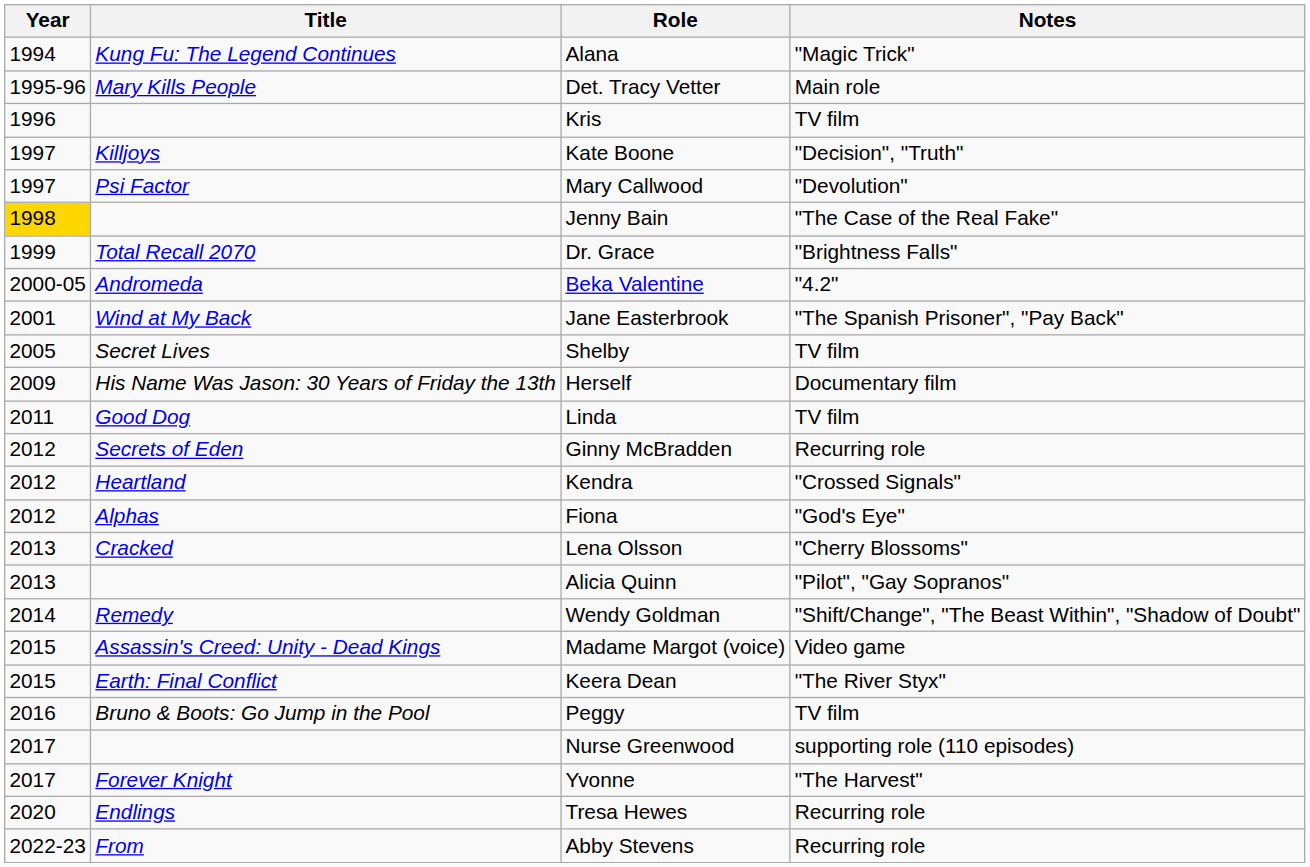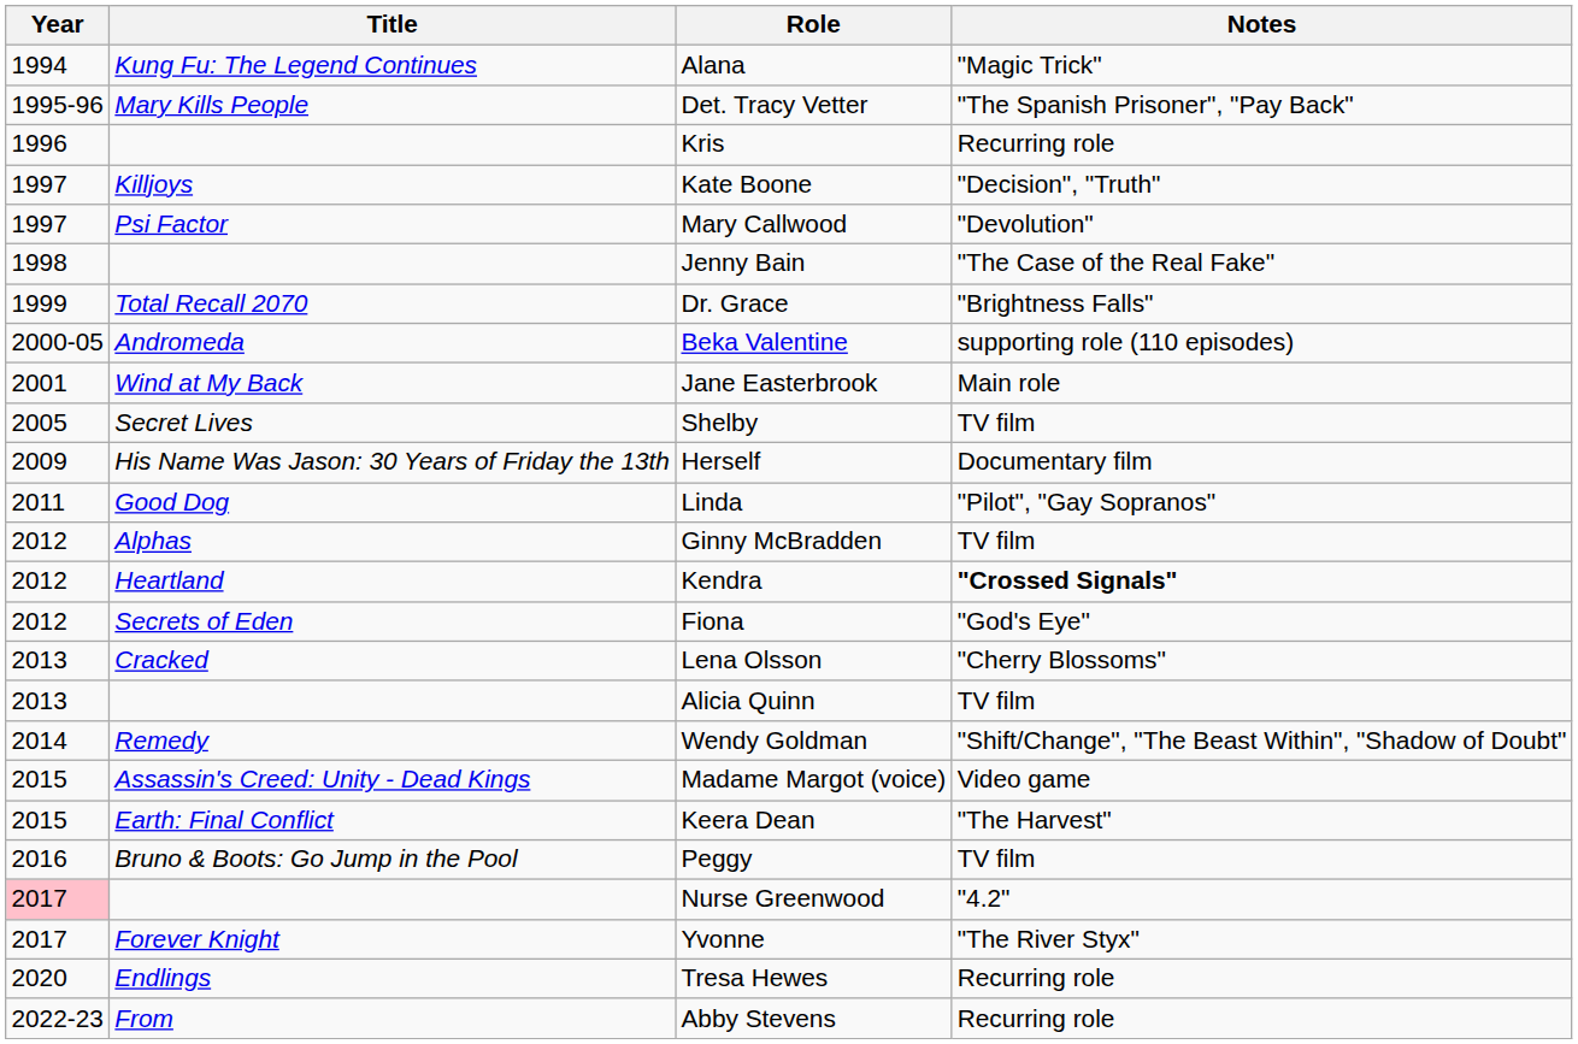 <table class="wikitable sortable">
 <tr>
 <th>Year</th>
 <th>Title</th>
 <th>Role</th>
 <th class="unsortable">Notes</th>
 </tr>
 <tr>
 <td>1994</td>
 <td><em><a href='#'>Kung Fu: The Legend Continues</a></em></td>
 <td>Alana</td>
 <td>"Magic Trick"</td>
 </tr>
 <tr>
 <td>1995-96</td>
 <td><em><a href='#'>Mary Kills People</a></em></td>
 <td>Det. Tracy Vetter</td>
-<td>Main role</td>
+<td>"The Spanish Prisoner", "Pay Back"</td>
 </tr>
 <tr>
 <td>1996</td>
 <td><em></em></td>
 <td>Kris</td>
-<td>TV film</td>
+<td>Recurring role</td>
 </tr>
 <tr>
 <td>1997</td>
 <td><em><a href='#'>Killjoys</a></em></td>
 <td>Kate Boone</td>
 <td>"Decision", "Truth"</td>
 </tr>
 <tr>
 <td>1997</td>
 <td><em><a href='#'>Psi Factor</a></em></td>
 <td>Mary Callwood</td>
 <td>"Devolution"</td>
 </tr>
 <tr>
-<td style="background: gold;">1998</td>
+<td>1998</td>
 <td><em></em></td>
 <td>Jenny Bain</td>
 <td>"The Case of the Real Fake"</td>
 </tr>
 <tr>
 <td>1999</td>
 <td><em><a href='#'>Total Recall 2070</a></em></td>
 <td>Dr. Grace</td>
 <td>"Brightness Falls"</td>
 </tr>
 <tr>
 <td>2000-05</td>
 <td><em><a href='#'>Andromeda</a></em></td>
 <td><a href='#'>Beka Valentine</a></td>
-<td>"4.2"</td>
+<td>supporting role (110 episodes)</td>
 </tr>
 <tr>
 <td>2001</td>
 <td><em><a href='#'>Wind at My Back</a></em></td>
 <td>Jane Easterbrook</td>
-<td>"The Spanish Prisoner", "Pay Back"</td>
+<td>Main role</td>
 </tr>
 <tr>
 <td>2005</td>
 <td><em>Secret Lives</em></td>
 <td>Shelby</td>
 <td>TV film</td>
 </tr>
 <tr>
 <td>2009</td>
 <td><em>His Name Was Jason: 30 Years of Friday the 13th</em></td>
 <td>Herself</td>
 <td>Documentary film</td>
 </tr>
 <tr>
 <td>2011</td>
 <td><em><a href='#'>Good Dog</a></em></td>
 <td>Linda</td>
-<td>TV film</td>
+<td>"Pilot", "Gay Sopranos"</td>
 </tr>
 <tr>
 <td>2012</td>
-<td><em><a href='#'>Secrets of Eden</a></em></td>
+<td><em><a href='#'>Alphas</a></em></td>
 <td>Ginny McBradden</td>
-<td>Recurring role</td>
+<td>TV film</td>
 </tr>
 <tr>
 <td>2012</td>
 <td><em><a href='#'>Heartland</a></em></td>
 <td>Kendra</td>
-<td>"Crossed Signals"</td>
+<td><strong>"Crossed Signals"</strong></td>
 </tr>
 <tr>
 <td>2012</td>
-<td><em><a href='#'>Alphas</a></em></td>
+<td><em><a href='#'>Secrets of Eden</a></em></td>
 <td>Fiona</td>
 <td>"God's Eye"</td>
 </tr>
 <tr>
 <td>2013</td>
 <td><em><a href='#'>Cracked</a></em></td>
 <td>Lena Olsson</td>
 <td>"Cherry Blossoms"</td>
 </tr>
 <tr>
 <td>2013</td>
 <td><em></em></td>
 <td>Alicia Quinn</td>
-<td>"Pilot", "Gay Sopranos"</td>
+<td>TV film</td>
 </tr>
 <tr>
 <td>2014</td>
 <td><em><a href='#'>Remedy</a></em></td>
 <td>Wendy Goldman</td>
 <td>"Shift/Change", "The Beast Within", "Shadow of Doubt"</td>
 </tr>
 <tr>
 <td>2015</td>
 <td><em><a href='#'>Assassin's Creed: Unity - Dead Kings</a></em></td>
 <td>Madame Margot (voice)</td>
 <td>Video game</td>
 </tr>
 <tr>
 <td>2015</td>
 <td><em><a href='#'>Earth: Final Conflict</a></em></td>
 <td>Keera Dean</td>
-<td>"The River Styx"</td>
+<td>"The Harvest"</td>
 </tr>
 <tr>
 <td>2016</td>
 <td><em>Bruno & Boots: Go Jump in the Pool</em></td>
 <td>Peggy</td>
 <td>TV film</td>
 </tr>
 <tr>
-<td>2017</td>
+<td style="background: pink;">2017</td>
 <td><em></em></td>
 <td>Nurse Greenwood</td>
-<td>supporting role (110 episodes)</td>
+<td>"4.2"</td>
 </tr>
 <tr>
 <td>2017</td>
 <td><em><a href='#'>Forever Knight</a></em></td>
 <td>Yvonne</td>
-<td>"The Harvest"</td>
+<td>"The River Styx"</td>
 </tr>
 <tr>
 <td>2020</td>
 <td><em><a href='#'>Endlings</a></em></td>
 <td>Tresa Hewes</td>
 <td>Recurring role</td>
 </tr>
 <tr>
 <td>2022-23</td>
 <td><em><a href='#'>From</a></em></td>
 <td>Abby Stevens</td>
 <td>Recurring role</td>
 </tr>
 </table>
